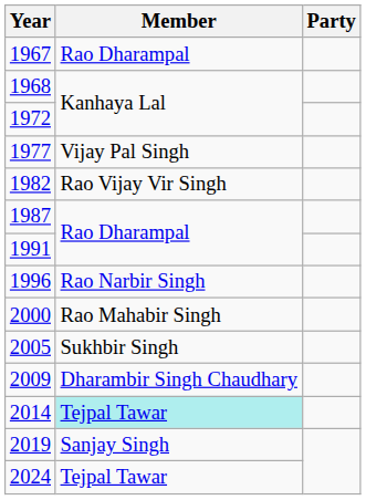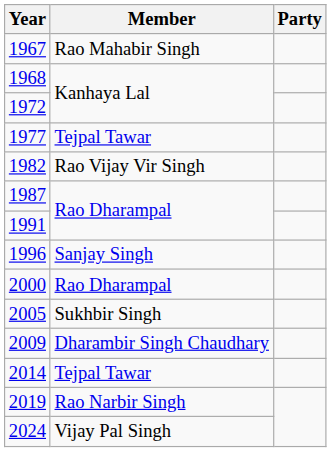 <table class="wikitable">
 <tr>
 <th>Year</th>
 <th>Member</th>
 <th colspan="2">Party</th>
 </tr>
 <tr>
 <td><a href='#'>1967</a></td>
-<td><a href='#'>Rao Dharampal</a></td>
+<td>Rao Mahabir Singh</td>
 <td></td>
 </tr>
 <tr>
 <td><a href='#'>1968</a></td>
 <td rowspan=2>Kanhaya Lal</td>
 <td></td>
 </tr>
 <tr>
 <td><a href='#'>1972</a></td>
 </tr>
 <tr>
 <td><a href='#'>1977</a></td>
-<td>Vijay Pal Singh</td>
+<td><a href='#'>Tejpal Tawar</a></td>
 <td></td>
 </tr>
 <tr>
 <td><a href='#'>1982</a></td>
 <td>Rao Vijay Vir Singh</td>
 <td></td>
 </tr>
 <tr>
 <td><a href='#'>1987</a></td>
 <td rowspan=2><a href='#'>Rao Dharampal</a></td>
 </tr>
 <tr>
 <td><a href='#'>1991</a></td>
 <td></td>
 </tr>
 <tr>
 <td><a href='#'>1996</a></td>
-<td><a href='#'>Rao Narbir Singh</a></td>
+<td><a href='#'>Sanjay Singh</a></td>
 <td></td>
 </tr>
 <tr>
 <td><a href='#'>2000</a></td>
-<td>Rao Mahabir Singh</td>
+<td><a href='#'>Rao Dharampal</a></td>
 <td></td>
 </tr>
 <tr>
 <td><a href='#'>2005</a></td>
 <td>Sukhbir Singh</td>
 <td></td>
 </tr>
 <tr>
 <td><a href='#'>2009</a></td>
 <td><a href='#'>Dharambir Singh Chaudhary</a></td>
 <td></td>
 </tr>
 <tr>
 <td><a href='#'>2014</a></td>
-<td style="background: paleturquoise;"><a href='#'>Tejpal Tawar</a></td>
+<td><a href='#'>Tejpal Tawar</a></td>
 <td></td>
 </tr>
 <tr>
 <td><a href='#'>2019</a></td>
-<td><a href='#'>Sanjay Singh</a></td>
+<td><a href='#'>Rao Narbir Singh</a></td>
 </tr>
 <tr>
 <td><a href='#'>2024</a></td>
-<td><a href='#'>Tejpal Tawar</a></td>
+<td>Vijay Pal Singh</td>
 </tr>
 </table>
